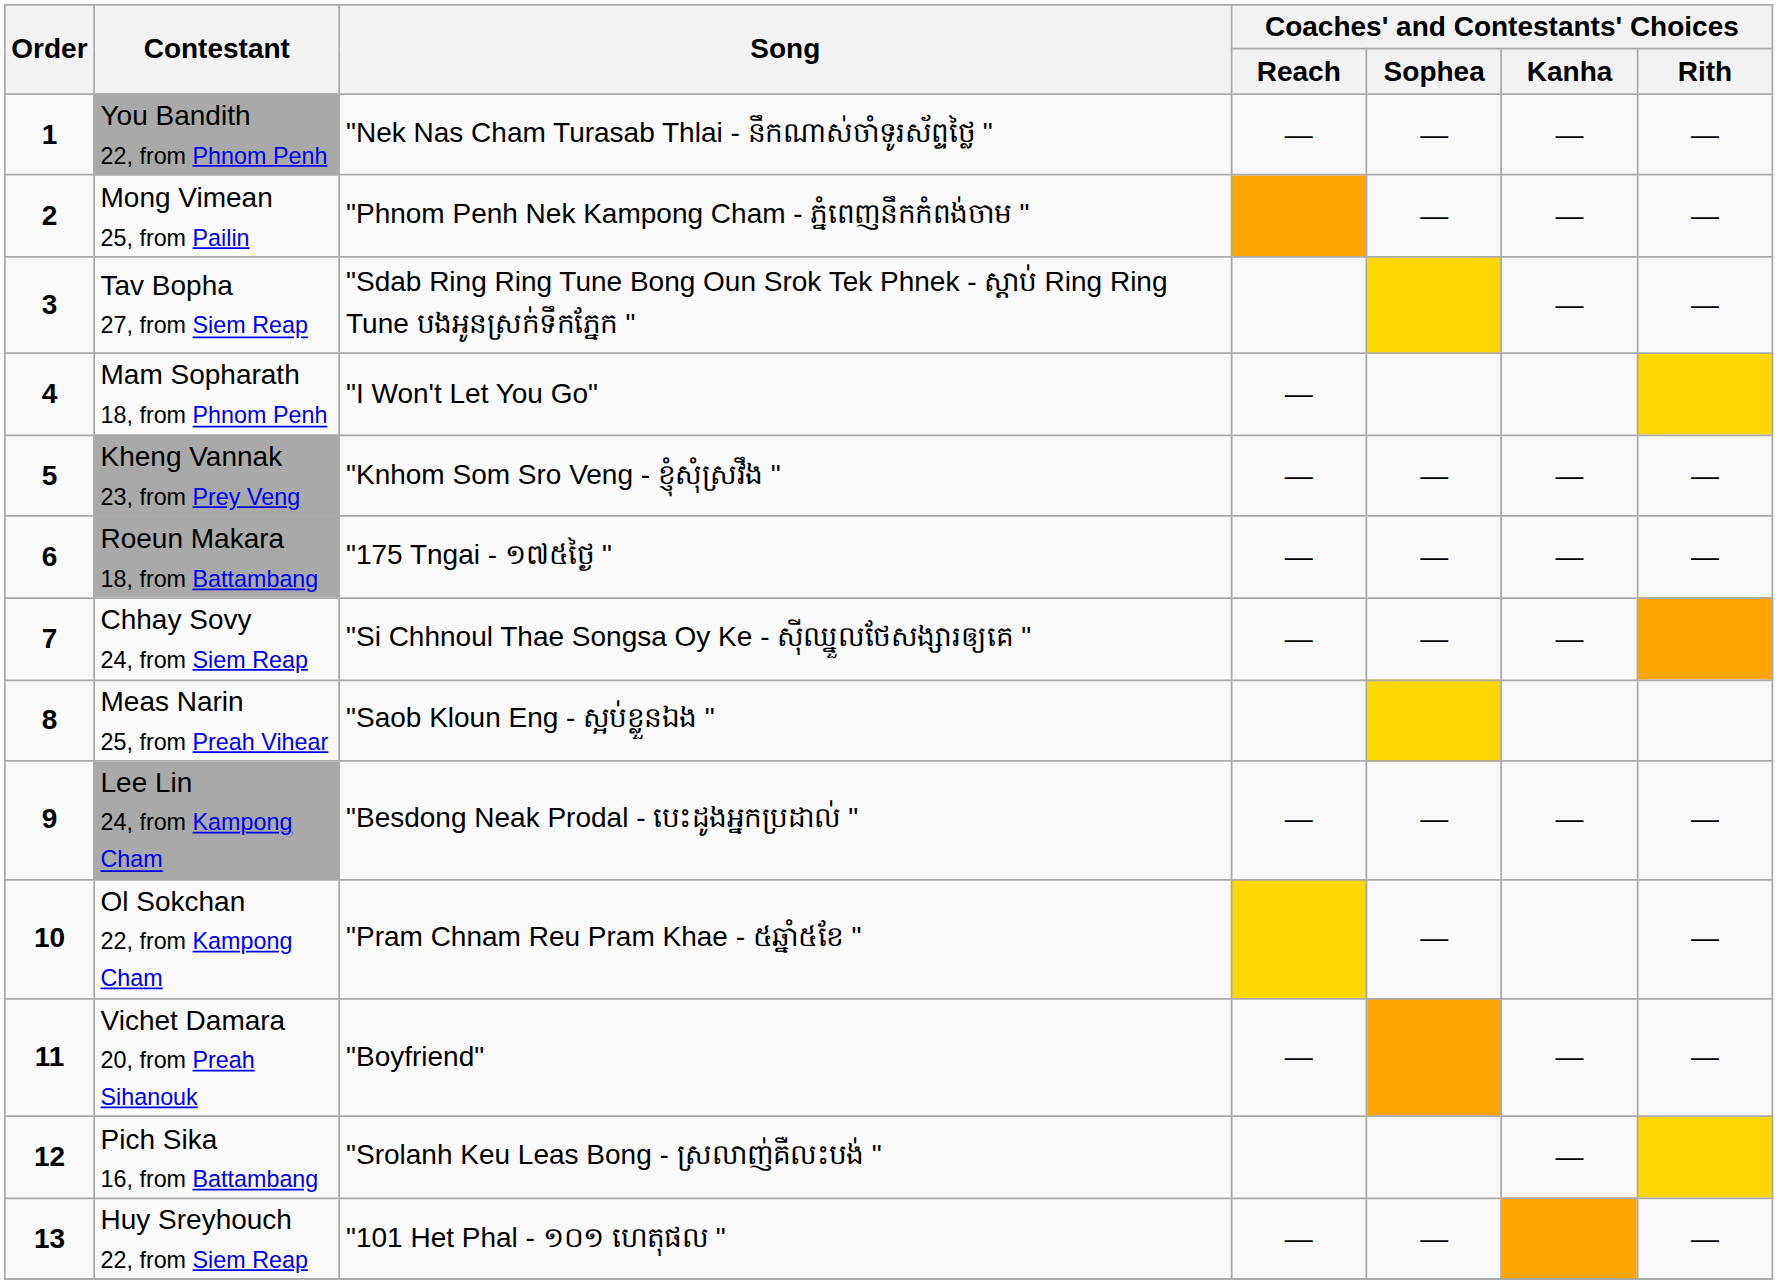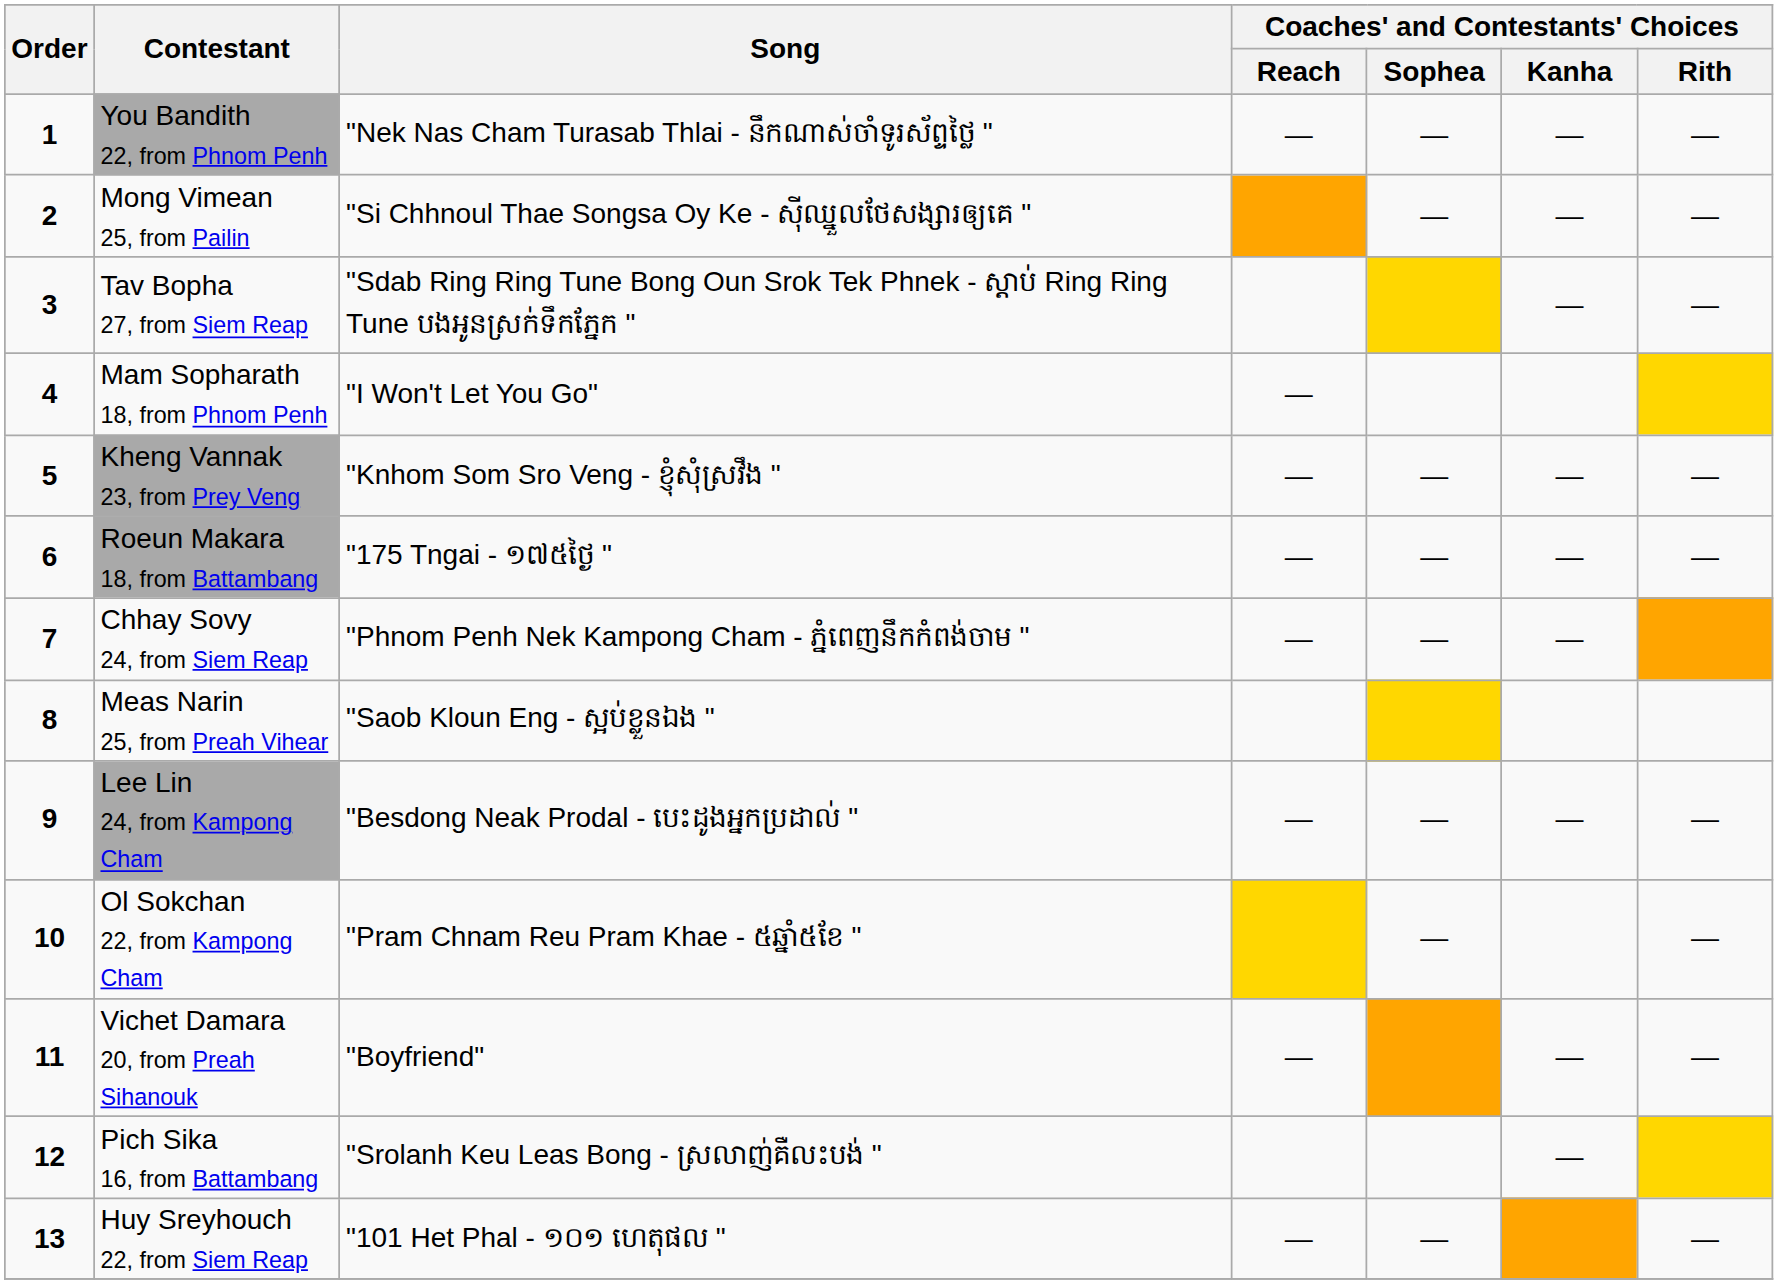 <table class="wikitable" style="width:80%;">
 <tr>
 <th rowspan=2>Order</th>
 <th rowspan=2>Contestant</th>
 <th rowspan=2>Song</th>
 <th colspan=4>Coaches' and Contestants' Choices</th>
 </tr>
 <tr>
 <th width="70">Reach</th>
 <th width="70">Sophea</th>
 <th width="70">Kanha</th>
 <th width="70">Rith</th>
 </tr>
 <tr>
 <td align="center"><strong>1</strong></td>
 <td style="background:darkgrey;text-align:left;">You Bandith<br><sub>22, from <a href='#'>Phnom Penh</a></sub></td>
 <td>"Nek Nas Cham Turasab Thlai - នឹកណាស់ចាំទូរស័ព្ទថ្លៃ "</td>
 <td align="center">—</td>
 <td align="center">—</td>
 <td align="center">—</td>
 <td align="center">—</td>
 </tr>
 <tr>
 <td align="center"><strong>2</strong></td>
 <td>Mong Vimean<br><sub>25, from <a href='#'>Pailin</a></sub></td>
-<td>"Phnom Penh Nek Kampong Cham - ភ្នំពេញនឹកកំពង់ចាម "</td>
+<td>"Si Chhnoul Thae Songsa Oy Ke - ស៊ីឈ្នួលថែសង្សារឲ្យគេ "</td>
 <td style=";background:orange;text-align:center;"></td>
 <td align="center">—</td>
 <td align="center">—</td>
 <td align="center">—</td>
 </tr>
 <tr>
 <td align="center"><strong>3</strong></td>
 <td>Tav Bopha<br><sub>27, from <a href='#'>Siem Reap</a></sub></td>
 <td>"Sdab Ring Ring Tune Bong Oun Srok Tek Phnek - ស្តាប់ Ring Ring Tune បងអូនស្រក់ទឹកភ្នែក "</td>
 <td style=";text-align:center;"></td>
 <td style="background:gold;text-align:center;"></td>
 <td align="center">—</td>
 <td align="center">—</td>
 </tr>
 <tr>
 <td align="center"><strong>4</strong></td>
 <td>Mam Sopharath<br><sub>18, from <a href='#'>Phnom Penh</a></sub></td>
 <td>"I Won't Let You Go"</td>
 <td align="center">—</td>
 <td style=";text-align:center;"></td>
 <td style=";text-align:center;"></td>
 <td style="background:gold;text-align:center;"></td>
 </tr>
 <tr>
 <td align="center"><strong>5</strong></td>
 <td style="background:darkgrey;text-align:left;">Kheng Vannak<br><sub>23, from <a href='#'>Prey Veng</a></sub></td>
 <td>"Knhom Som Sro Veng - ខ្ញុំសុំស្រវឹង "</td>
 <td align="center">—</td>
 <td align="center">—</td>
 <td align="center">—</td>
 <td align="center">—</td>
 </tr>
 <tr>
 <td align="center"><strong>6</strong></td>
 <td style="background:darkgrey;text-align:left;">Roeun Makara<br><sub>18, from <a href='#'>Battambang</a></sub></td>
 <td>"175 Tngai - ១៧៥ថ្ងៃ "</td>
 <td align="center">—</td>
 <td align="center">—</td>
 <td align="center">—</td>
 <td align="center">—</td>
 </tr>
 <tr>
 <td align="center"><strong>7</strong></td>
 <td>Chhay Sovy<br><sub>24, from <a href='#'>Siem Reap</a></sub></td>
-<td>"Si Chhnoul Thae Songsa Oy Ke - ស៊ីឈ្នួលថែសង្សារឲ្យគេ "</td>
+<td>"Phnom Penh Nek Kampong Cham - ភ្នំពេញនឹកកំពង់ចាម "</td>
 <td align="center">—</td>
 <td align="center">—</td>
 <td align="center">—</td>
 <td style=";background:orange;text-align:center;"></td>
 </tr>
 <tr>
 <td align="center"><strong>8</strong></td>
 <td>Meas Narin<br><sub>25, from <a href='#'>Preah Vihear</a></sub></td>
 <td>"Saob Kloun Eng - ស្អប់ខ្លួនឯង "</td>
 <td style=";text-align:center;"></td>
 <td style="background:gold;text-align:center;"></td>
 <td style=";text-align:center;"></td>
 <td style=";text-align:center;"></td>
 </tr>
 <tr>
 <td align="center"><strong>9</strong></td>
 <td style="background:darkgrey;text-align:left;">Lee Lin<br><sub>24, from <a href='#'>Kampong Cham</a></sub></td>
 <td>"Besdong Neak Prodal - បេះដូងអ្នកប្រដាល់ "</td>
 <td align="center">—</td>
 <td align="center">—</td>
 <td align="center">—</td>
 <td align="center">—</td>
 </tr>
 <tr>
 <td align="center"><strong>10</strong></td>
 <td>Ol Sokchan<br><sub>22, from <a href='#'>Kampong Cham</a></sub></td>
 <td>"Pram Chnam Reu Pram Khae - ៥ឆ្នាំ៥ខែ "</td>
 <td style="background:gold;text-align:center;"></td>
 <td align="center">—</td>
 <td style=";text-align:center;"></td>
 <td align="center">—</td>
 </tr>
 <tr>
 <td align="center"><strong>11</strong></td>
 <td>Vichet Damara<br><sub>20, from <a href='#'>Preah Sihanouk</a></sub></td>
 <td>"Boyfriend"</td>
 <td align="center">—</td>
 <td style=";background:orange;text-align:center;"></td>
 <td align="center">—</td>
 <td align="center">—</td>
 </tr>
 <tr>
 <td align="center"><strong>12</strong></td>
 <td>Pich Sika<br><sub>16, from <a href='#'>Battambang</a></sub></td>
 <td>"Srolanh Keu Leas Bong - ស្រលាញ់គឺលះបង់ "</td>
 <td style=";text-align:center;"></td>
 <td style=";text-align:center;"></td>
 <td align="center">—</td>
 <td style="background:gold;text-align:center;"></td>
 </tr>
 <tr>
 <td align="center"><strong>13</strong></td>
 <td>Huy Sreyhouch<br><sub>22, from <a href='#'>Siem Reap</a></sub></td>
 <td>"101 Het Phal - ១០១ ហេតុផល "</td>
 <td align="center">—</td>
 <td align="center">—</td>
 <td style="background:orange;text-align:center;"></td>
 <td align="center">—</td>
 </tr>
 <tr>
 </tr>
 </table>
